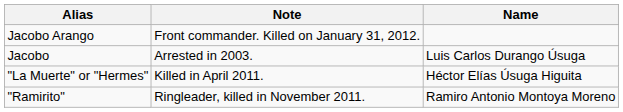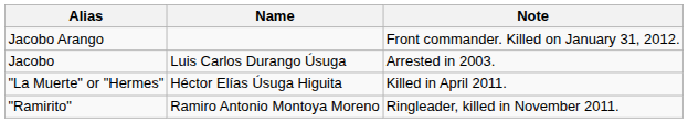 <table class="wikitable">
 <tr>
 <th>Alias</th>
+<th>Name</th>
 <th>Note</th>
-<th>Name</th>
 </tr>
 <tr>
 <td>Jacobo Arango</td>
+<td></td>
 <td>Front commander. Killed on January 31, 2012.</td>
-<td></td>
 </tr>
 <tr>
 <td>Jacobo</td>
+<td>Luis Carlos Durango Úsuga</td>
 <td>Arrested in 2003.</td>
-<td>Luis Carlos Durango Úsuga</td>
 </tr>
 <tr>
 <td>"La Muerte" or "Hermes"</td>
+<td>Héctor Elías Úsuga Higuita</td>
 <td>Killed in April 2011.</td>
-<td>Héctor Elías Úsuga Higuita</td>
 </tr>
 <tr>
 <td>"Ramirito"</td>
+<td>Ramiro Antonio Montoya Moreno</td>
 <td>Ringleader, killed in November 2011.</td>
-<td>Ramiro Antonio Montoya Moreno</td>
 </tr>
 </table>
